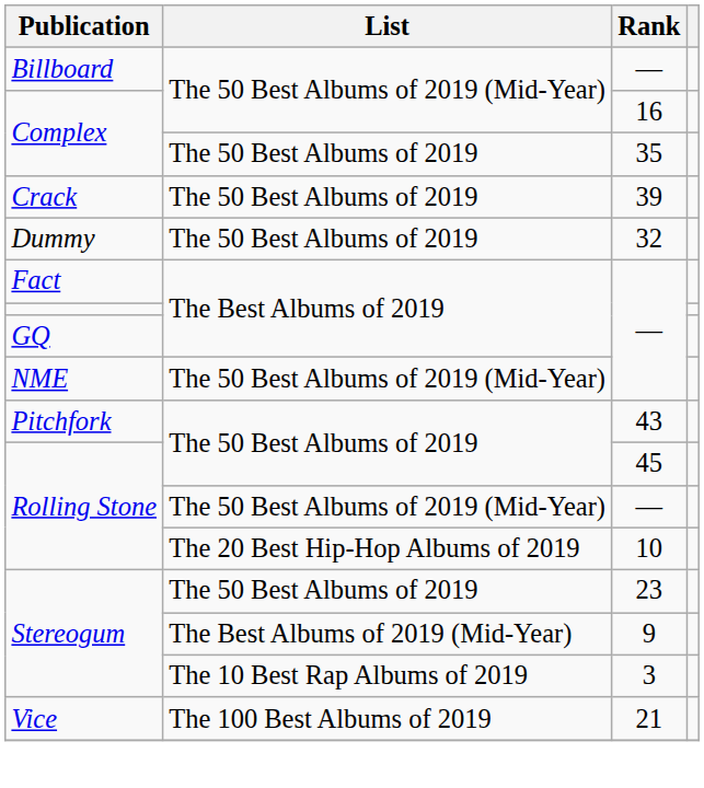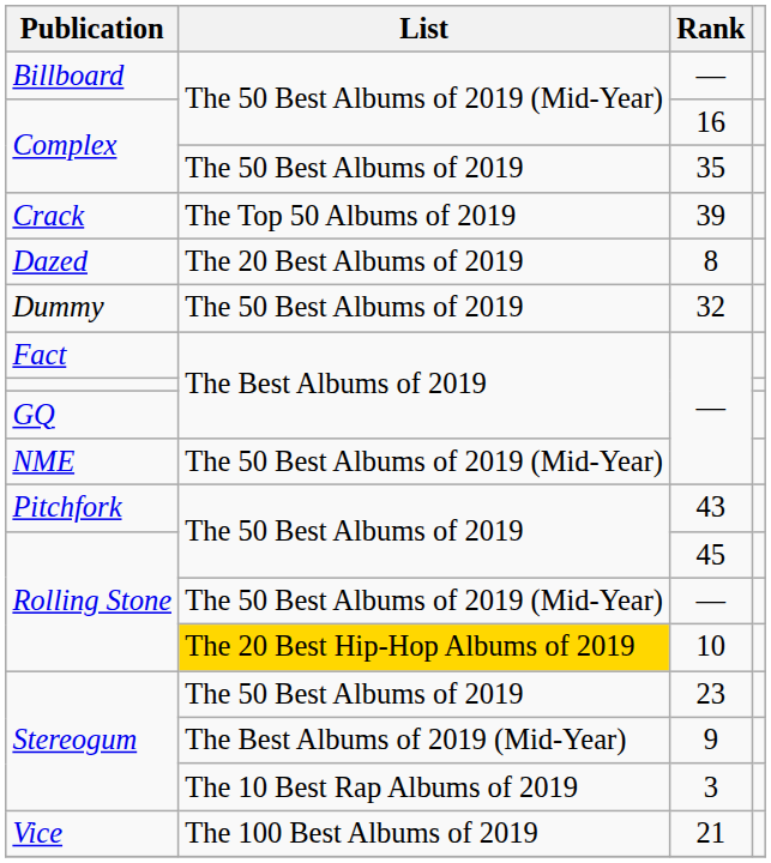 <table class="sortable wikitable">
 <tr>
 <th>Publication</th>
 <th>List</th>
 <th>Rank</th>
 <th class="unsortable"></th>
 </tr>
 <tr>
 <td><em><a href='#'>Billboard</a></em></td>
 <td rowspan="2">The 50 Best Albums of 2019 (Mid-Year)</td>
 <td style="text-align:center;">—</td>
 <td style="text-align:center;"></td>
 </tr>
 <tr>
 <td rowspan="2"><a href='#'><em>Complex</em></a></td>
 <td style="text-align:center;">16</td>
 <td style="text-align:center;"></td>
 </tr>
 <tr>
 <td>The 50 Best Albums of 2019</td>
 <td style="text-align:center;">35</td>
 <td style="text-align:center;"></td>
 </tr>
 <tr>
 <td><em><a href='#'>Crack</a></em></td>
-<td>The 50 Best Albums of 2019</td>
+<td>The Top 50 Albums of 2019</td>
 <td style="text-align:center;">39</td>
+<td style="text-align:center;"></td>
+</tr>
+<tr>
+<td><em><a href='#'>Dazed</a></em></td>
+<td>The 20 Best Albums of 2019</td>
+<td style="text-align:center;">8</td>
 <td style="text-align:center;"></td>
 </tr>
 <tr>
 <td><em>Dummy</em></td>
 <td>The 50 Best Albums of 2019</td>
 <td style="text-align:center;">32</td>
 <td style="text-align:center;"></td>
 </tr>
 <tr>
 <td><em><a href='#'>Fact</a></em></td>
 <td rowspan="3">The Best Albums of 2019</td>
 <td rowspan="4" style="text-align:center;">—</td>
 <td style="text-align:center;"></td>
 </tr>
 <tr>
 <td></td>
 <td style="text-align:center;"></td>
 </tr>
 <tr>
 <td><em><a href='#'>GQ</a></em></td>
 <td style="text-align:center;"></td>
 </tr>
 <tr>
 <td><em><a href='#'>NME</a></em></td>
 <td>The 50 Best Albums of 2019 (Mid-Year)</td>
 <td style="text-align:center;"></td>
 </tr>
 <tr>
 <td><em><a href='#'>Pitchfork</a></em></td>
 <td rowspan="2">The 50 Best Albums of 2019</td>
 <td style="text-align:center;">43</td>
 <td style="text-align:center;"></td>
 </tr>
 <tr>
 <td rowspan="3"><em><a href='#'>Rolling Stone</a></em></td>
 <td style="text-align:center;">45</td>
 <td style="text-align:center;"></td>
 </tr>
 <tr>
 <td>The 50 Best Albums of 2019 (Mid-Year)</td>
 <td style="text-align:center;">—</td>
 <td style="text-align:center;"></td>
 </tr>
 <tr>
-<td>The 20 Best Hip-Hop Albums of 2019</td>
+<td style="background: gold;">The 20 Best Hip-Hop Albums of 2019</td>
 <td style="text-align:center;">10</td>
 <td style="text-align:center;"></td>
 </tr>
 <tr>
 <td rowspan="3"><em><a href='#'>Stereogum</a></em></td>
 <td>The 50 Best Albums of 2019</td>
 <td style="text-align:center;">23</td>
 <td style="text-align:center;"></td>
 </tr>
 <tr>
 <td>The Best Albums of 2019 (Mid-Year)</td>
 <td style="text-align:center;">9</td>
 <td style="text-align:center;"></td>
 </tr>
 <tr>
 <td>The 10 Best Rap Albums of 2019</td>
 <td style="text-align:center;">3</td>
 <td style="text-align:center;"></td>
 </tr>
 <tr>
 <td><em><a href='#'>Vice</a></em></td>
 <td>The 100 Best Albums of 2019</td>
 <td style="text-align:center;">21</td>
 <td style="text-align:center;"></td>
 </tr>
 <tr>
 </tr>
 </table>
